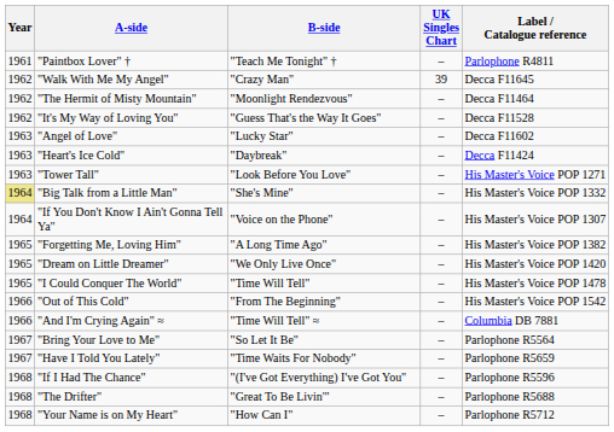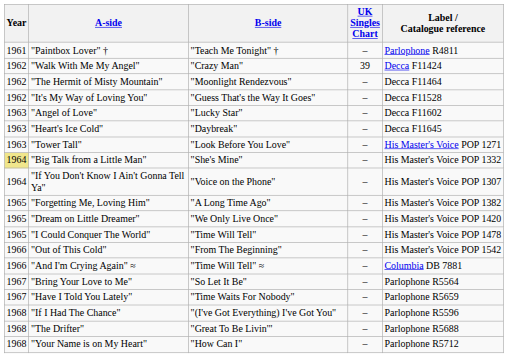 <table class="wikitable sortable">
 <tr>
 <th>Year</th>
 <th style="width:250px;"><a href='#'>A-side</a></th>
 <th style="width:250px;"><a href='#'>B-side</a></th>
 <th width="30"><a href='#'>UK Singles Chart</a></th>
 <th>Label /<br>Catalogue reference</th>
 </tr>
 <tr>
 <td style="text-align:center;">1961</td>
 <td>"Paintbox Lover" †</td>
 <td>"Teach Me Tonight" †</td>
 <td style="text-align:center;">–</td>
 <td><a href='#'>Parlophone</a> R4811</td>
 </tr>
 <tr>
 <td style="text-align:center;">1962</td>
 <td>"Walk With Me My Angel"</td>
 <td>"Crazy Man"</td>
 <td style="text-align:center;">39</td>
-<td>Decca F11645</td>
+<td><a href='#'>Decca</a> F11424</td>
 </tr>
 <tr>
 <td style="text-align:center;">1962</td>
 <td>"The Hermit of Misty Mountain"</td>
 <td>"Moonlight Rendezvous"</td>
 <td style="text-align:center;">–</td>
 <td>Decca F11464</td>
 </tr>
 <tr>
 <td style="text-align:center;">1962</td>
 <td>"It's My Way of Loving You"</td>
 <td>"Guess That's the Way It Goes"</td>
 <td style="text-align:center;">–</td>
 <td>Decca F11528</td>
 </tr>
 <tr>
 <td style="text-align:center;">1963</td>
 <td>"Angel of Love"</td>
 <td>"Lucky Star"</td>
 <td style="text-align:center;">–</td>
 <td>Decca F11602</td>
 </tr>
 <tr>
 <td style="text-align:center;">1963</td>
 <td>"Heart's Ice Cold"</td>
 <td>"Daybreak"</td>
 <td style="text-align:center;">–</td>
-<td><a href='#'>Decca</a> F11424</td>
+<td>Decca F11645</td>
 </tr>
 <tr>
 <td style="text-align:center;">1963</td>
 <td>"Tower Tall"</td>
 <td>"Look Before You Love"</td>
 <td style="text-align:center;">–</td>
 <td><a href='#'>His Master's Voice</a> POP 1271</td>
 </tr>
 <tr>
 <td style="background: khaki; text-align:center;">1964</td>
 <td>"Big Talk from a Little Man"</td>
 <td>"She's Mine"</td>
 <td style="text-align:center;">–</td>
 <td>His Master's Voice POP 1332</td>
 </tr>
 <tr>
 <td style="text-align:center;">1964</td>
 <td>"If You Don't Know I Ain't Gonna Tell Ya"</td>
 <td>"Voice on the Phone"</td>
 <td style="text-align:center;">–</td>
 <td>His Master's Voice POP 1307</td>
 </tr>
 <tr>
 <td style="text-align:center;">1965</td>
 <td>"Forgetting Me, Loving Him"</td>
 <td>"A Long Time Ago"</td>
 <td style="text-align:center;">–</td>
 <td>His Master's Voice POP 1382</td>
 </tr>
 <tr>
 <td style="text-align:center;">1965</td>
 <td>"Dream on Little Dreamer"</td>
 <td>"We Only Live Once"</td>
 <td style="text-align:center;">–</td>
 <td>His Master's Voice POP 1420</td>
 </tr>
 <tr>
 <td style="text-align:center;">1965</td>
 <td>"I Could Conquer The World"</td>
 <td>"Time Will Tell"</td>
 <td style="text-align:center;">–</td>
 <td>His Master's Voice POP 1478</td>
 </tr>
 <tr>
 <td style="text-align:center;">1966</td>
 <td>"Out of This Cold"</td>
 <td>"From The Beginning"</td>
 <td style="text-align:center;">–</td>
 <td>His Master's Voice POP 1542</td>
 </tr>
 <tr>
 <td style="text-align:center;">1966</td>
 <td>"And I'm Crying Again" ≈</td>
 <td>"Time Will Tell" ≈</td>
 <td style="text-align:center;">–</td>
 <td><a href='#'>Columbia</a> DB 7881</td>
 </tr>
 <tr>
 <td style="text-align:center;">1967</td>
 <td>"Bring Your Love to Me"</td>
 <td>"So Let It Be"</td>
 <td style="text-align:center;">–</td>
 <td>Parlophone R5564</td>
 </tr>
 <tr>
 <td style="text-align:center;">1967</td>
 <td>"Have I Told You Lately"</td>
 <td>"Time Waits For Nobody"</td>
 <td style="text-align:center;">–</td>
 <td>Parlophone R5659</td>
 </tr>
 <tr>
 <td style="text-align:center;">1968</td>
 <td>"If I Had The Chance"</td>
 <td>"(I've Got Everything) I've Got You"</td>
 <td style="text-align:center;">–</td>
 <td>Parlophone R5596</td>
 </tr>
 <tr>
 <td style="text-align:center;">1968</td>
 <td>"The Drifter"</td>
 <td>"Great To Be Livin'"</td>
 <td style="text-align:center;">–</td>
 <td>Parlophone R5688</td>
 </tr>
 <tr>
 <td style="text-align:center;">1968</td>
 <td>"Your Name is on My Heart"</td>
 <td>"How Can I"</td>
 <td style="text-align:center;">–</td>
 <td>Parlophone R5712</td>
 </tr>
 </table>
